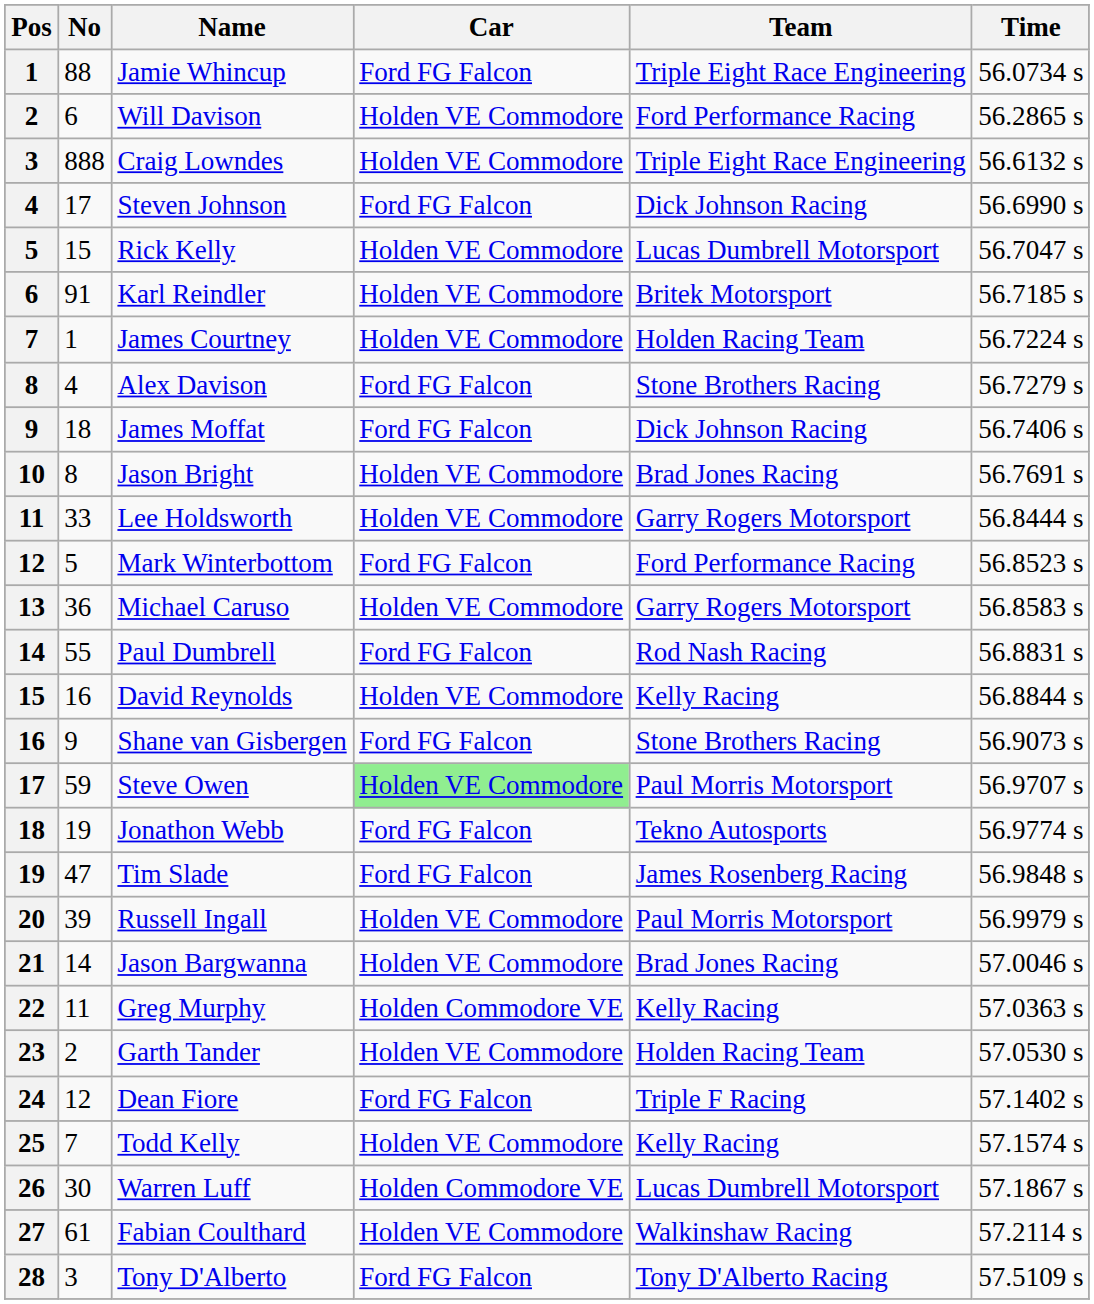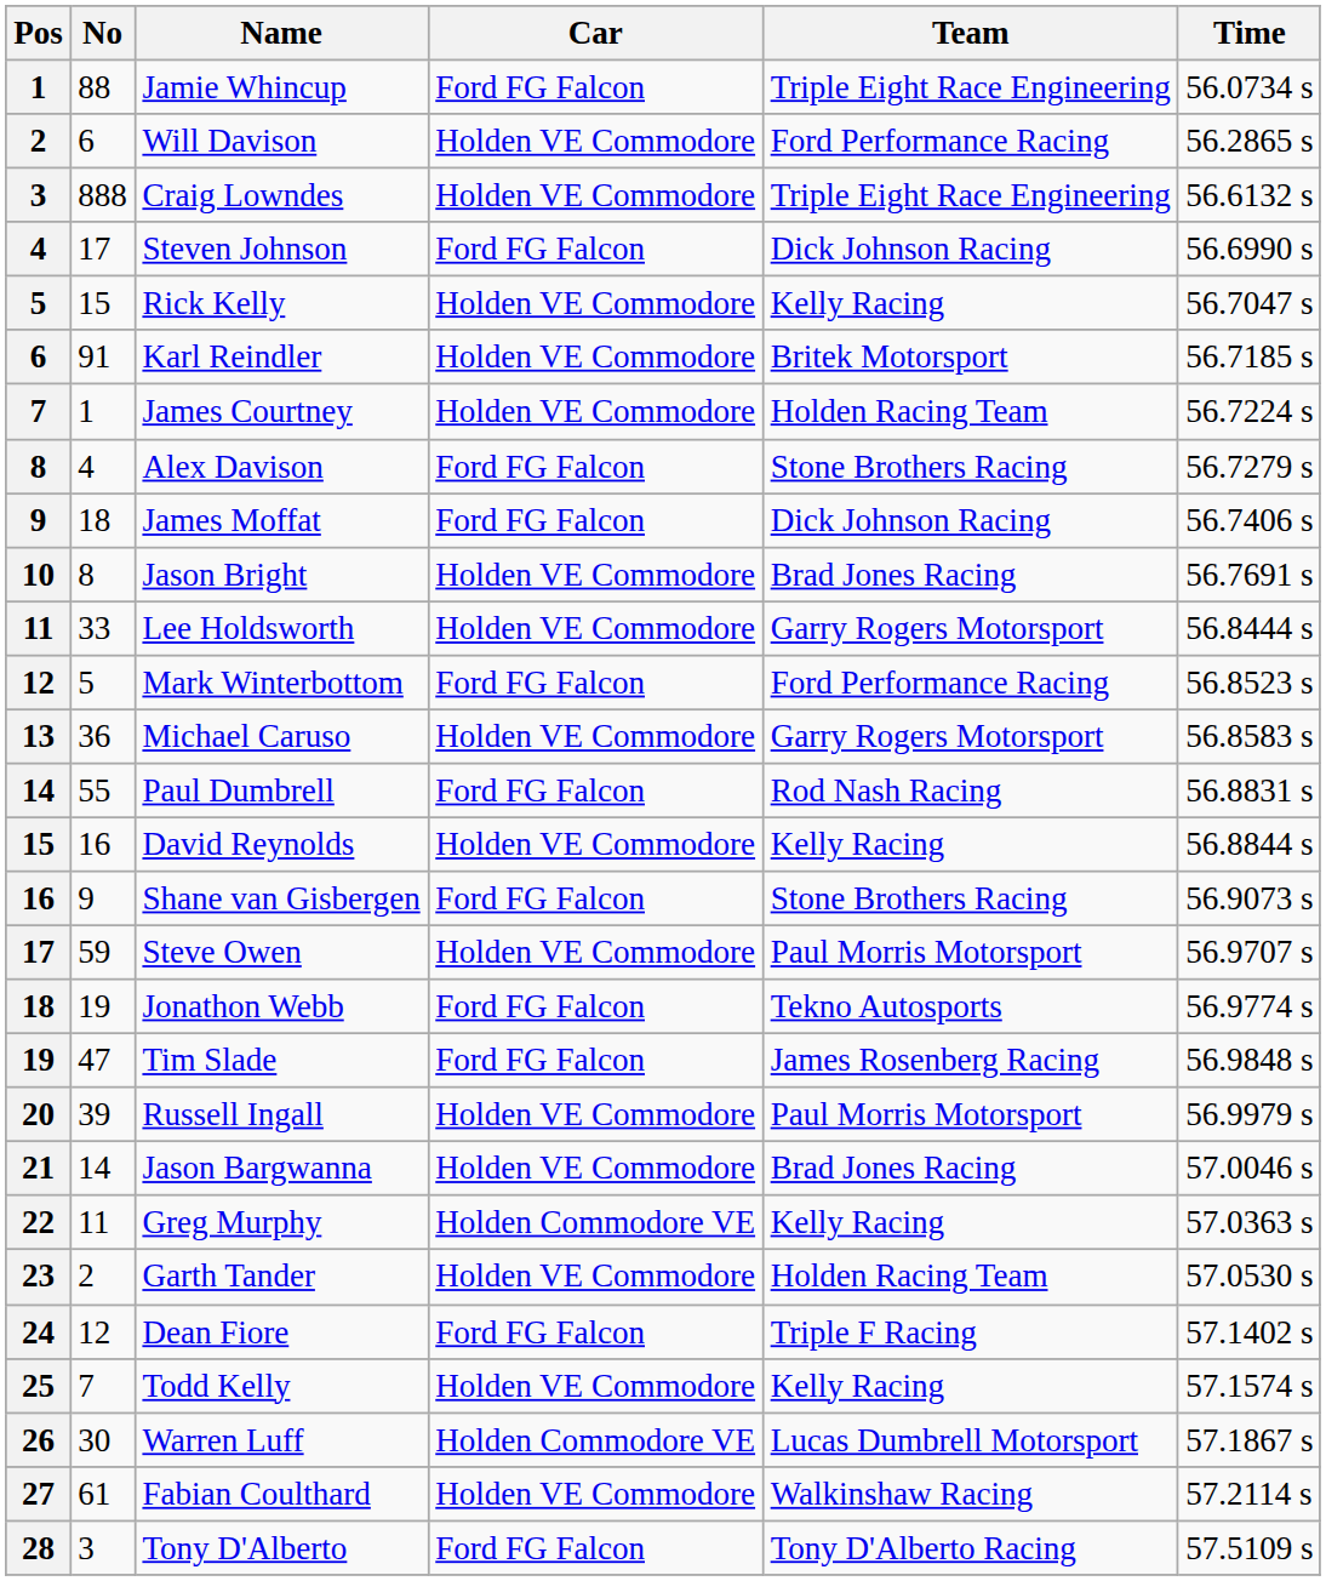 <table class="wikitable" style="font-size: 95%;">
 <tr>
 <th>Pos</th>
 <th>No</th>
 <th>Name</th>
 <th>Car</th>
 <th>Team</th>
 <th>Time</th>
 </tr>
 <tr>
 <th>1</th>
 <td>88</td>
 <td><a href='#'>Jamie Whincup</a></td>
 <td><a href='#'>Ford FG Falcon</a></td>
 <td><a href='#'>Triple Eight Race Engineering</a></td>
 <td>56.0734 s</td>
 </tr>
 <tr>
 <th>2</th>
 <td>6</td>
 <td><a href='#'>Will Davison</a></td>
 <td><a href='#'>Holden VE Commodore</a></td>
 <td><a href='#'>Ford Performance Racing</a></td>
 <td>56.2865 s</td>
 </tr>
 <tr>
 <th>3</th>
 <td>888</td>
 <td><a href='#'>Craig Lowndes</a></td>
 <td><a href='#'>Holden VE Commodore</a></td>
 <td><a href='#'>Triple Eight Race Engineering</a></td>
 <td>56.6132 s</td>
 </tr>
 <tr>
 <th>4</th>
 <td>17</td>
 <td><a href='#'>Steven Johnson</a></td>
 <td><a href='#'>Ford FG Falcon</a></td>
 <td><a href='#'>Dick Johnson Racing</a></td>
 <td>56.6990 s</td>
 </tr>
 <tr>
 <th>5</th>
 <td>15</td>
 <td><a href='#'>Rick Kelly</a></td>
 <td><a href='#'>Holden VE Commodore</a></td>
-<td><a href='#'>Lucas Dumbrell Motorsport</a></td>
+<td><a href='#'>Kelly Racing</a></td>
 <td>56.7047 s</td>
 </tr>
 <tr>
 <th>6</th>
 <td>91</td>
 <td><a href='#'>Karl Reindler</a></td>
 <td><a href='#'>Holden VE Commodore</a></td>
 <td><a href='#'>Britek Motorsport</a></td>
 <td>56.7185 s</td>
 </tr>
 <tr>
 <th>7</th>
 <td>1</td>
 <td><a href='#'>James Courtney</a></td>
 <td><a href='#'>Holden VE Commodore</a></td>
 <td><a href='#'>Holden Racing Team</a></td>
 <td>56.7224 s</td>
 </tr>
 <tr>
 <th>8</th>
 <td>4</td>
 <td><a href='#'>Alex Davison</a></td>
 <td><a href='#'>Ford FG Falcon</a></td>
 <td><a href='#'>Stone Brothers Racing</a></td>
 <td>56.7279 s</td>
 </tr>
 <tr>
 <th>9</th>
 <td>18</td>
 <td><a href='#'>James Moffat</a></td>
 <td><a href='#'>Ford FG Falcon</a></td>
 <td><a href='#'>Dick Johnson Racing</a></td>
 <td>56.7406 s</td>
 </tr>
 <tr>
 <th>10</th>
 <td>8</td>
 <td><a href='#'>Jason Bright</a></td>
 <td><a href='#'>Holden VE Commodore</a></td>
 <td><a href='#'>Brad Jones Racing</a></td>
 <td>56.7691 s</td>
 </tr>
 <tr>
 <th>11</th>
 <td>33</td>
 <td><a href='#'>Lee Holdsworth</a></td>
 <td><a href='#'>Holden VE Commodore</a></td>
 <td><a href='#'>Garry Rogers Motorsport</a></td>
 <td>56.8444 s</td>
 </tr>
 <tr>
 <th>12</th>
 <td>5</td>
 <td><a href='#'>Mark Winterbottom</a></td>
 <td><a href='#'>Ford FG Falcon</a></td>
 <td><a href='#'>Ford Performance Racing</a></td>
 <td>56.8523 s</td>
 </tr>
 <tr>
 <th>13</th>
 <td>36</td>
 <td><a href='#'>Michael Caruso</a></td>
 <td><a href='#'>Holden VE Commodore</a></td>
 <td><a href='#'>Garry Rogers Motorsport</a></td>
 <td>56.8583 s</td>
 </tr>
 <tr>
 <th>14</th>
 <td>55</td>
 <td><a href='#'>Paul Dumbrell</a></td>
 <td><a href='#'>Ford FG Falcon</a></td>
 <td><a href='#'>Rod Nash Racing</a></td>
 <td>56.8831 s</td>
 </tr>
 <tr>
 <th>15</th>
 <td>16</td>
 <td><a href='#'>David Reynolds</a></td>
 <td><a href='#'>Holden VE Commodore</a></td>
 <td><a href='#'>Kelly Racing</a></td>
 <td>56.8844 s</td>
 </tr>
 <tr>
 <th>16</th>
 <td>9</td>
 <td><a href='#'>Shane van Gisbergen</a></td>
 <td><a href='#'>Ford FG Falcon</a></td>
 <td><a href='#'>Stone Brothers Racing</a></td>
 <td>56.9073 s</td>
 </tr>
 <tr>
 <th>17</th>
 <td>59</td>
 <td><a href='#'>Steve Owen</a></td>
-<td style="background: lightgreen;"><a href='#'>Holden VE Commodore</a></td>
+<td><a href='#'>Holden VE Commodore</a></td>
 <td><a href='#'>Paul Morris Motorsport</a></td>
 <td>56.9707 s</td>
 </tr>
 <tr>
 <th>18</th>
 <td>19</td>
 <td><a href='#'>Jonathon Webb</a></td>
 <td><a href='#'>Ford FG Falcon</a></td>
 <td><a href='#'>Tekno Autosports</a></td>
 <td>56.9774 s</td>
 </tr>
 <tr>
 <th>19</th>
 <td>47</td>
 <td><a href='#'>Tim Slade</a></td>
 <td><a href='#'>Ford FG Falcon</a></td>
 <td><a href='#'>James Rosenberg Racing</a></td>
 <td>56.9848 s</td>
 </tr>
 <tr>
 <th>20</th>
 <td>39</td>
 <td><a href='#'>Russell Ingall</a></td>
 <td><a href='#'>Holden VE Commodore</a></td>
 <td><a href='#'>Paul Morris Motorsport</a></td>
 <td>56.9979 s</td>
 </tr>
 <tr>
 <th>21</th>
 <td>14</td>
 <td><a href='#'>Jason Bargwanna</a></td>
 <td><a href='#'>Holden VE Commodore</a></td>
 <td><a href='#'>Brad Jones Racing</a></td>
 <td>57.0046 s</td>
 </tr>
 <tr>
 <th>22</th>
 <td>11</td>
 <td><a href='#'>Greg Murphy</a></td>
 <td><a href='#'>Holden Commodore VE</a></td>
 <td><a href='#'>Kelly Racing</a></td>
 <td>57.0363 s</td>
 </tr>
 <tr>
 <th>23</th>
 <td>2</td>
 <td><a href='#'>Garth Tander</a></td>
 <td><a href='#'>Holden VE Commodore</a></td>
 <td><a href='#'>Holden Racing Team</a></td>
 <td>57.0530 s</td>
 </tr>
 <tr>
 <th>24</th>
 <td>12</td>
 <td><a href='#'>Dean Fiore</a></td>
 <td><a href='#'>Ford FG Falcon</a></td>
 <td><a href='#'>Triple F Racing</a></td>
 <td>57.1402 s</td>
 </tr>
 <tr>
 <th>25</th>
 <td>7</td>
 <td><a href='#'>Todd Kelly</a></td>
 <td><a href='#'>Holden VE Commodore</a></td>
 <td><a href='#'>Kelly Racing</a></td>
 <td>57.1574 s</td>
 </tr>
 <tr>
 <th>26</th>
 <td>30</td>
 <td><a href='#'>Warren Luff</a></td>
 <td><a href='#'>Holden Commodore VE</a></td>
 <td><a href='#'>Lucas Dumbrell Motorsport</a></td>
 <td>57.1867 s</td>
 </tr>
 <tr>
 <th>27</th>
 <td>61</td>
 <td><a href='#'>Fabian Coulthard</a></td>
 <td><a href='#'>Holden VE Commodore</a></td>
 <td><a href='#'>Walkinshaw Racing</a></td>
 <td>57.2114 s</td>
 </tr>
 <tr>
 <th>28</th>
 <td>3</td>
 <td><a href='#'>Tony D'Alberto</a></td>
 <td><a href='#'>Ford FG Falcon</a></td>
 <td><a href='#'>Tony D'Alberto Racing</a></td>
 <td>57.5109 s</td>
 </tr>
 </table>
